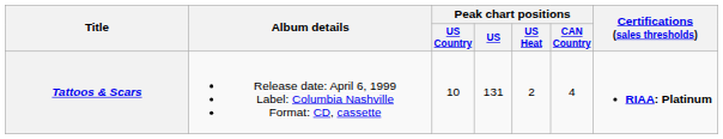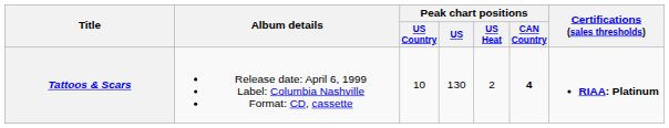 <table class="wikitable plainrowheaders" style="text-align:center;">
 <tr>
 <th rowspan="2" style="width:15em;">Title</th>
 <th rowspan="2" style="width:20em;">Album details</th>
 <th colspan="4">Peak chart positions</th>
 <th rowspan="2" style="width:10em;"><a href='#'>Certifications</a><br><small>(<a href='#'>sales thresholds</a>)</small></th>
 </tr>
 <tr style="font-size:smaller;">
 <th width="45"><a href='#'>US Country</a><br></th>
 <th width="45"><a href='#'>US</a><br></th>
 <th width="45"><a href='#'>US Heat</a><br></th>
 <th width="45"><a href='#'>CAN Country</a><br></th>
 </tr>
 <tr>
 <th scope="row"><em><a href='#'>Tattoos & Scars</a></em></th>
 <td><br><ul><li>Release date: April 6, 1999</li><li>Label: <a href='#'>Columbia Nashville</a></li><li>Format: <a href='#'>CD</a>, <a href='#'>cassette</a></li></ul></td>
 <td>10</td>
-<td>131</td>
+<td>130</td>
 <td>2</td>
-<td>4</td>
+<td><strong>4</strong></td>
 <td align="left"><strong><br><ul><li><a href='#'>RIAA</a>: Platinum</li></ul></strong></td>
 </tr>
 </table>
